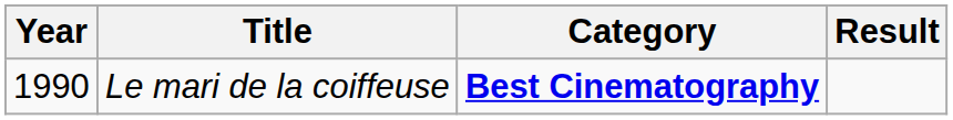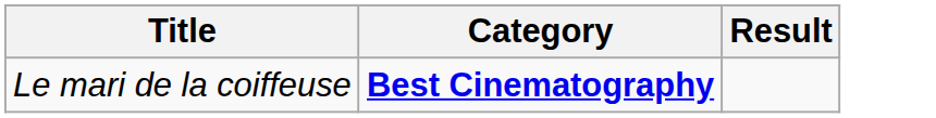 <table class="wikitable">
 <tr>
-<th>Year</th>
 <th>Title</th>
 <th>Category</th>
 <th>Result</th>
 </tr>
 <tr>
-<td>1990</td>
 <td><em>Le mari de la coiffeuse</em></td>
 <td><strong><a href='#'>Best Cinematography</a></strong></td>
 <td></td>
 </tr>
 </table>
